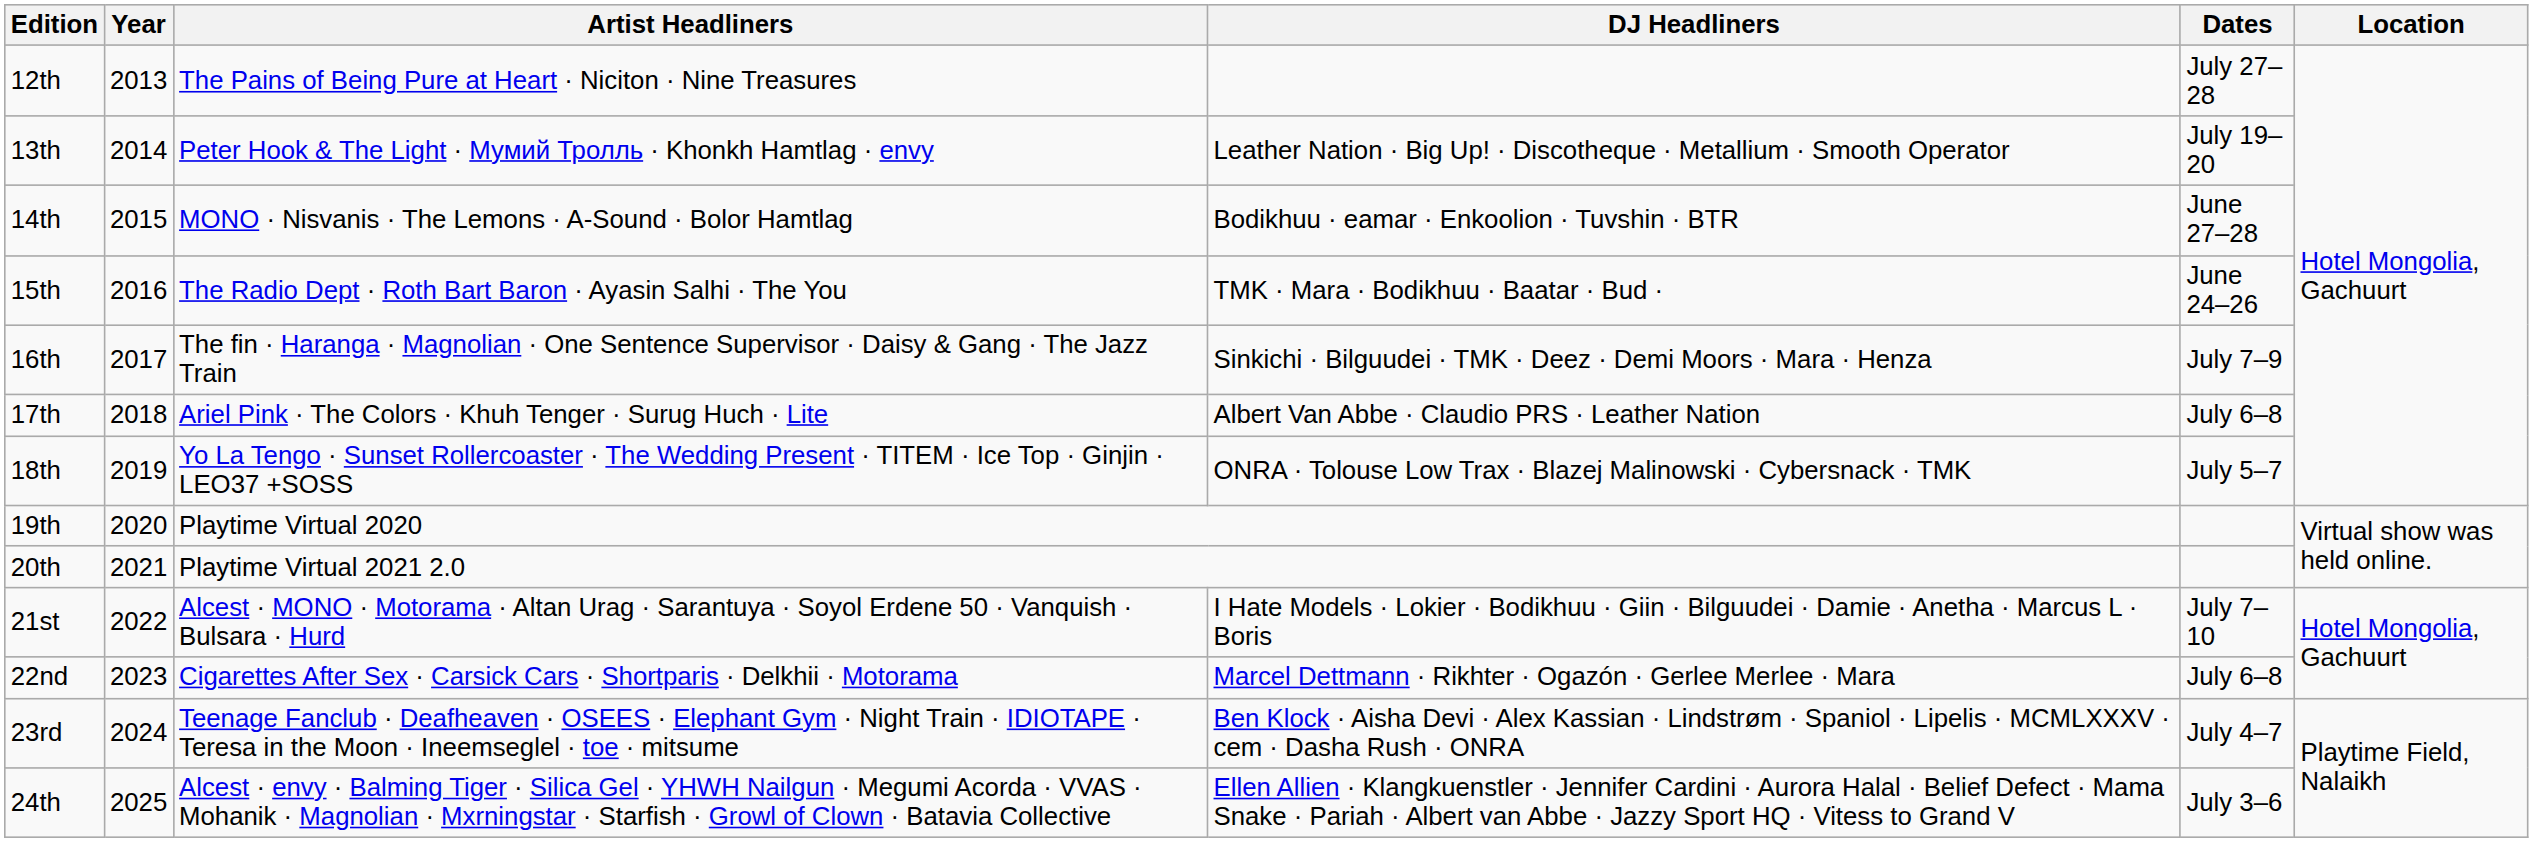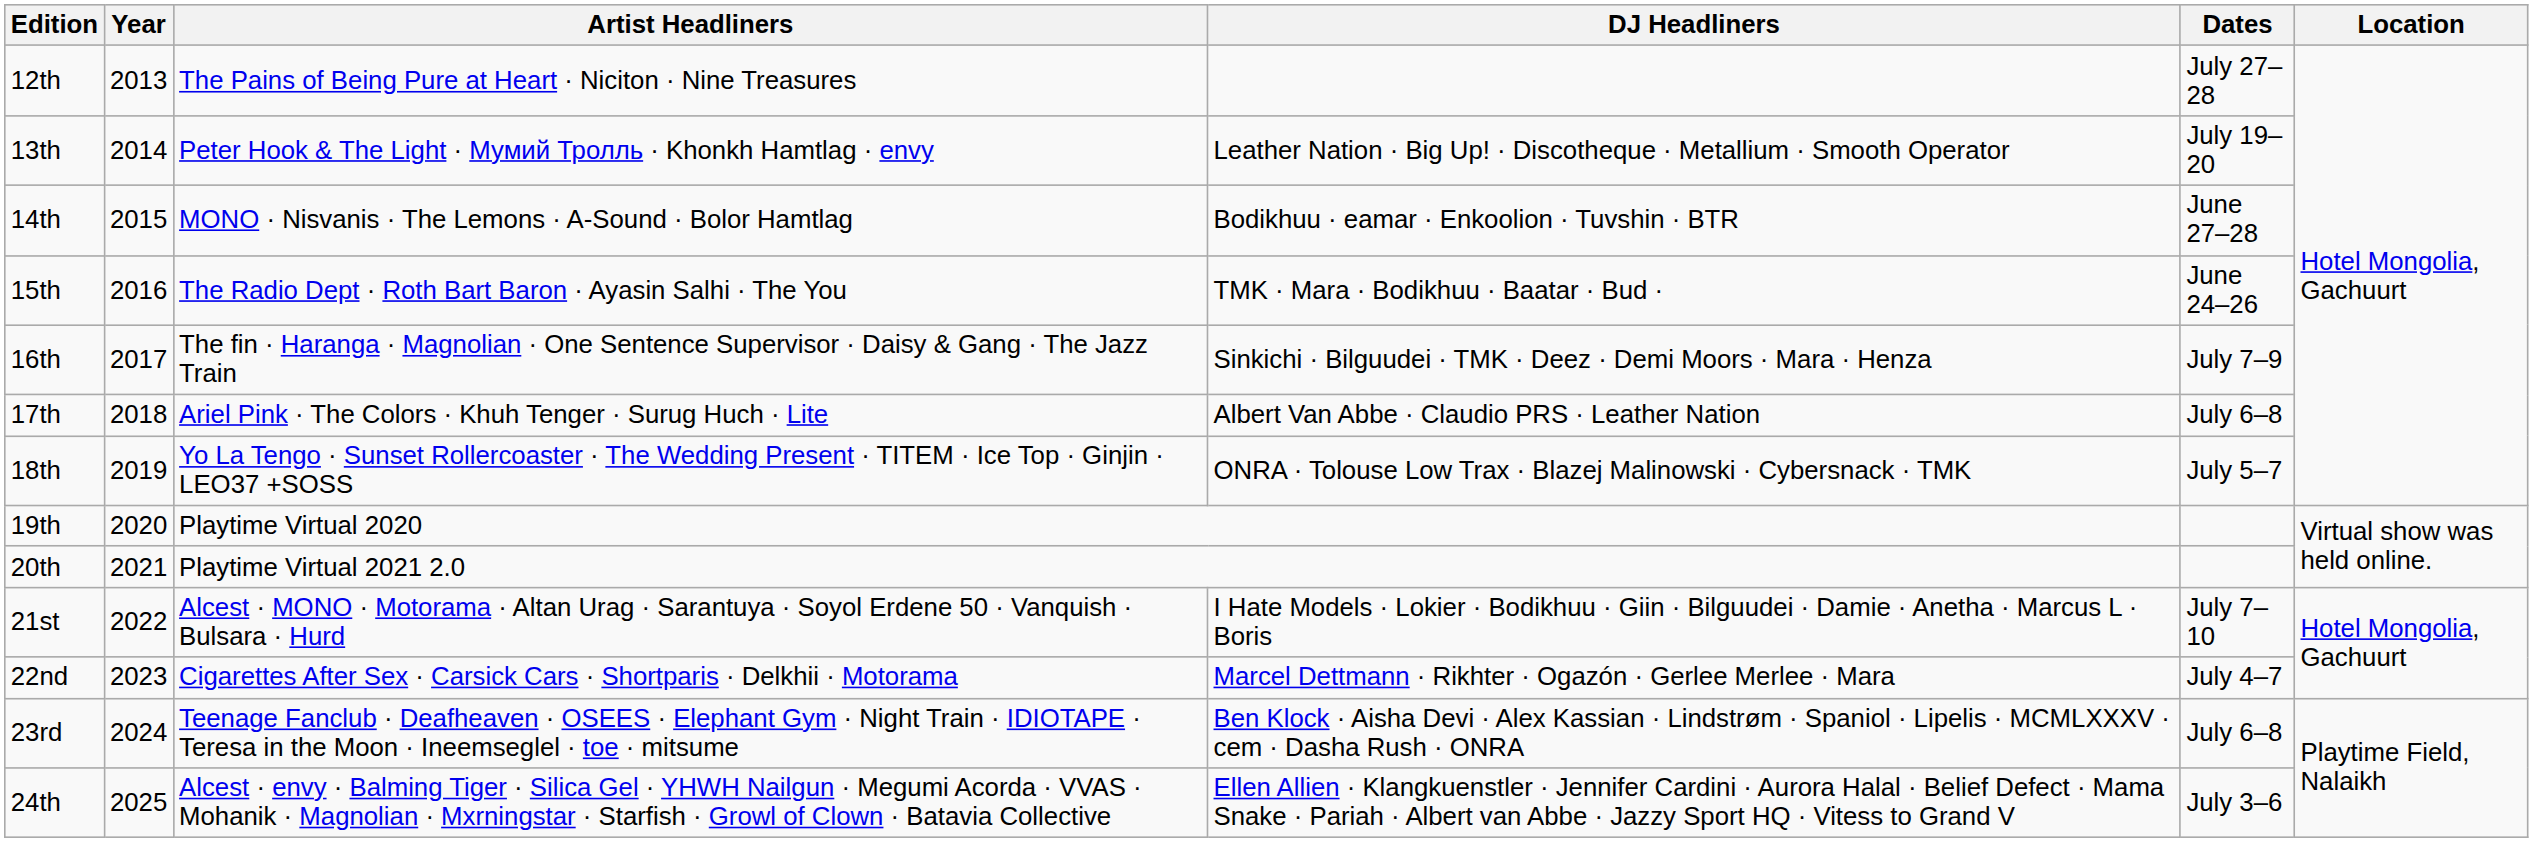 <table class="wikitable">
 <tr>
 <th>Edition</th>
 <th>Year</th>
 <th>Artist Headliners</th>
 <th>DJ Headliners</th>
 <th>Dates</th>
 <th>Location</th>
 </tr>
 <tr>
 <td>12th</td>
 <td>2013</td>
 <td><a href='#'>The Pains of Being Pure at Heart</a> · Niciton · Nine Treasures</td>
 <td></td>
 <td>July 27–28</td>
 <td rowspan="7"><a href='#'>Hotel Mongolia</a>, Gachuurt</td>
 </tr>
 <tr>
 <td>13th</td>
 <td>2014</td>
 <td><a href='#'>Peter Hook & The Light</a> · <a href='#'>Мумий Тролль</a> · Khonkh Hamtlag · <a href='#'>envy</a></td>
 <td>Leather Nation · Big Up! · Discotheque · Metallium · Smooth Operator</td>
 <td>July 19–20</td>
 </tr>
 <tr>
 <td>14th</td>
 <td>2015</td>
 <td><a href='#'>MONO</a> · Nisvanis · The Lemons · A-Sound · Bolor Hamtlag</td>
 <td>Bodikhuu · eamar · Enkoolion · Tuvshin · BTR</td>
 <td>June 27–28</td>
 </tr>
 <tr>
 <td>15th</td>
 <td>2016</td>
 <td><a href='#'>The Radio Dept</a> · <a href='#'>Roth Bart Baron</a> · Ayasin Salhi · The You</td>
 <td>TMK · Mara · Bodikhuu · Baatar · Bud ·</td>
 <td>June 24–26</td>
 </tr>
 <tr>
 <td>16th</td>
 <td>2017</td>
 <td>The fin · <a href='#'>Haranga</a> · <a href='#'>Magnolian</a> · One Sentence Supervisor · Daisy & Gang · The Jazz Train</td>
 <td>Sinkichi · Bilguudei · TMK · Deez · Demi Moors · Mara · Henza</td>
 <td>July 7–9</td>
 </tr>
 <tr>
 <td>17th</td>
 <td>2018</td>
 <td><a href='#'>Ariel Pink</a> · The Colors · Khuh Tenger · Surug Huch · <a href='#'>Lite</a></td>
 <td>Albert Van Abbe · Claudio  PRS · Leather Nation</td>
 <td>July 6–8</td>
 </tr>
 <tr>
 <td>18th</td>
 <td>2019</td>
 <td><a href='#'>Yo La Tengo</a> · <a href='#'>Sunset Rollercoaster</a> · <a href='#'>The Wedding Present</a> · TITEM · Ice Top · Ginjin · LEO37 +SOSS </td>
 <td>ONRA · Tolouse Low Trax · Blazej Malinowski · Cybersnack · TMK</td>
 <td>July 5–7</td>
 </tr>
 <tr>
 <td>19th</td>
 <td>2020</td>
 <td colspan="2">Playtime Virtual 2020</td>
 <td></td>
 <td rowspan="2">Virtual show was held online.</td>
 </tr>
 <tr>
 <td>20th</td>
 <td>2021</td>
 <td colspan="2">Playtime Virtual 2021 2.0</td>
 <td></td>
 </tr>
 <tr>
 <td>21st</td>
 <td>2022</td>
 <td><a href='#'>Alcest</a> · <a href='#'>MONO</a> · <a href='#'>Motorama</a> · Altan Urag · Sarantuya · Soyol Erdene 50 · Vanquish · Bulsara · <a href='#'>Hurd</a></td>
 <td>I Hate Models · Lokier · Bodikhuu · Giin · Bilguudei · Damie · Anetha · Marcus L · Boris</td>
 <td>July 7–10</td>
 <td rowspan="2"><a href='#'>Hotel Mongolia</a>, Gachuurt</td>
 </tr>
 <tr>
 <td>22nd</td>
 <td>2023</td>
 <td><a href='#'>Cigarettes After Sex</a> · <a href='#'>Carsick Cars</a> · <a href='#'>Shortparis</a> · Delkhii · <a href='#'>Motorama</a>  </td>
 <td><a href='#'>Marcel Dettmann</a> · Rikhter · Ogazón · Gerlee Merlee · Mara</td>
-<td>July 6–8</td>
+<td>July 4–7</td>
 </tr>
 <tr>
 <td>23rd</td>
 <td>2024</td>
 <td><a href='#'>Teenage Fanclub</a> · <a href='#'>Deafheaven</a> · <a href='#'>OSEES</a> · <a href='#'>Elephant Gym</a> · Night Train · <a href='#'>IDIOTAPE</a> · Teresa in the Moon · Ineemseglel · <a href='#'>toe</a> · mitsume </td>
 <td><a href='#'>Ben Klock</a> · Aisha Devi · Alex Kassian · Lindstrøm · Spaniol · Lipelis · MCMLXXXV · cem · Dasha Rush · ONRA</td>
-<td>July 4–7</td>
+<td>July 6–8</td>
 <td rowspan="2">Playtime Field, Nalaikh</td>
 </tr>
 <tr>
 <td>24th</td>
 <td>2025</td>
 <td><a href='#'>Alcest</a> · <a href='#'>envy</a> · <a href='#'>Balming Tiger</a> · <a href='#'>Silica Gel</a> · <a href='#'>YHWH Nailgun</a> · Megumi Acorda · VVAS · Mohanik · <a href='#'>Magnolian</a> · <a href='#'>Mxrningstar</a> · Starfish · <a href='#'>Growl of Clown</a> · Batavia Collective</td>
 <td><a href='#'>Ellen Allien</a> · Klangkuenstler · Jennifer Cardini · Aurora Halal · Belief Defect · Mama Snake · Pariah · Albert van Abbe · Jazzy Sport HQ · Vitess to Grand V</td>
 <td>July 3–6</td>
 </tr>
 </table>
